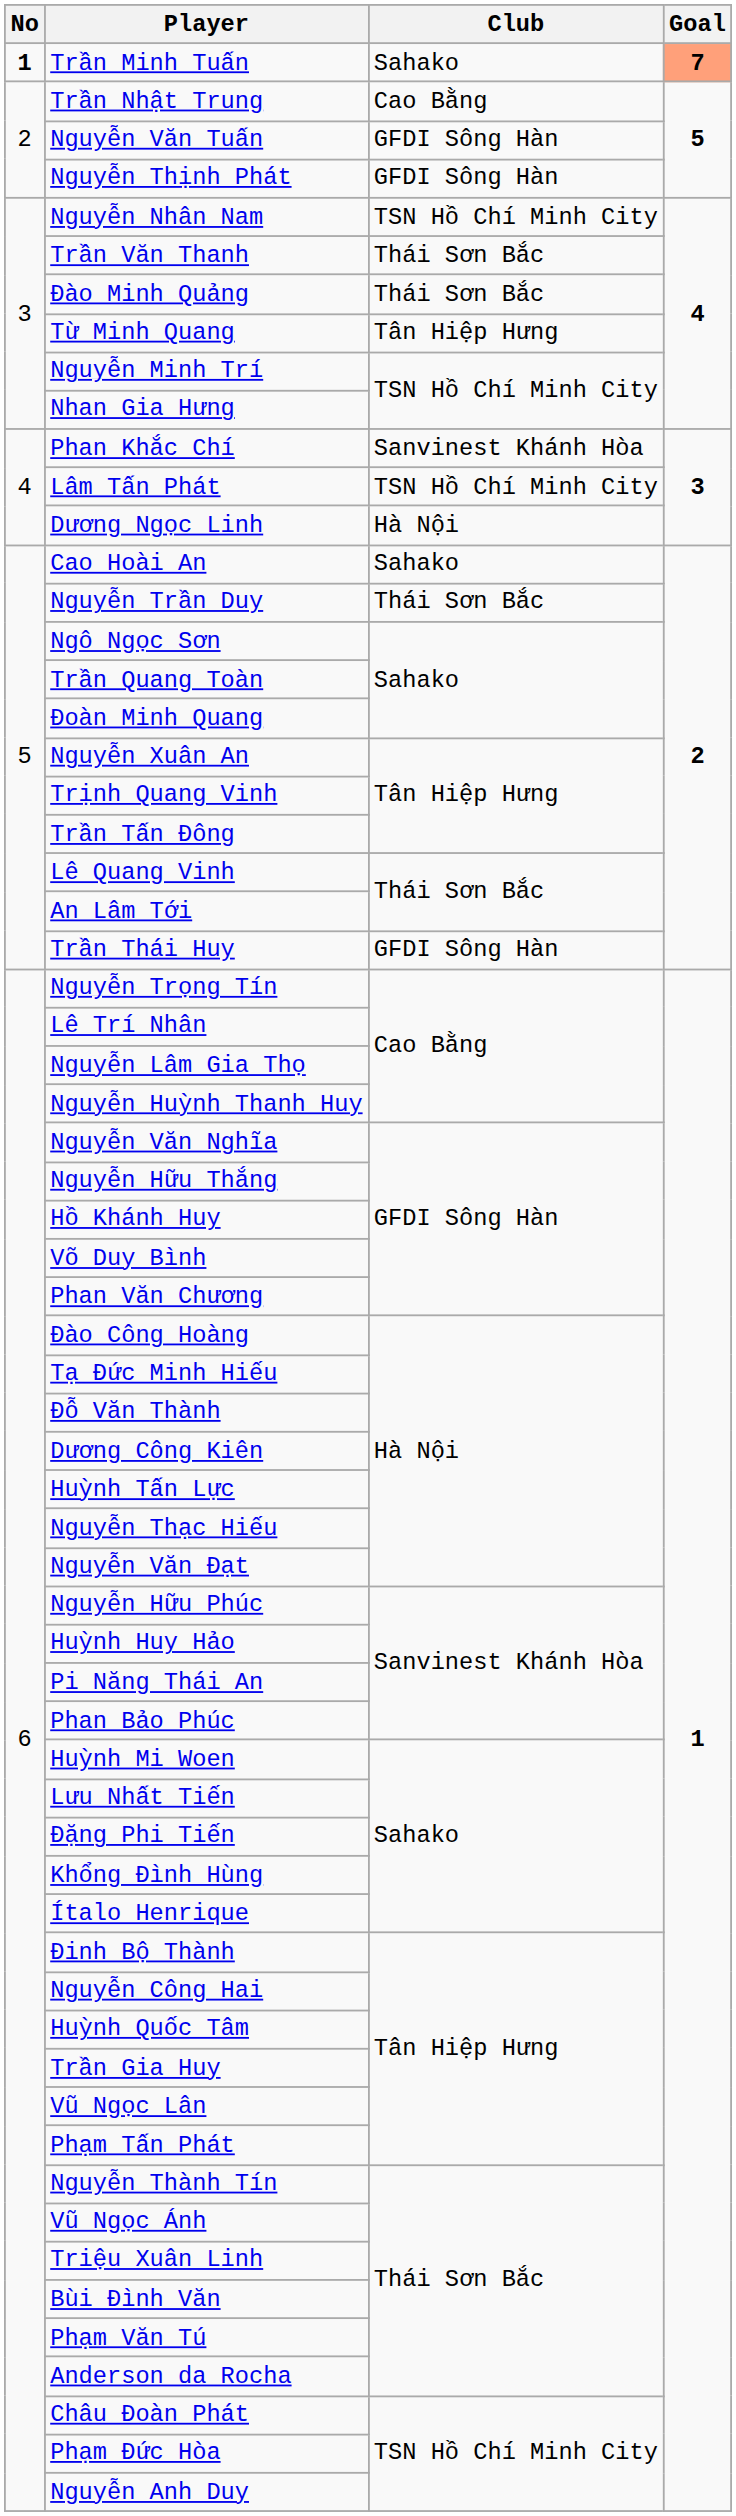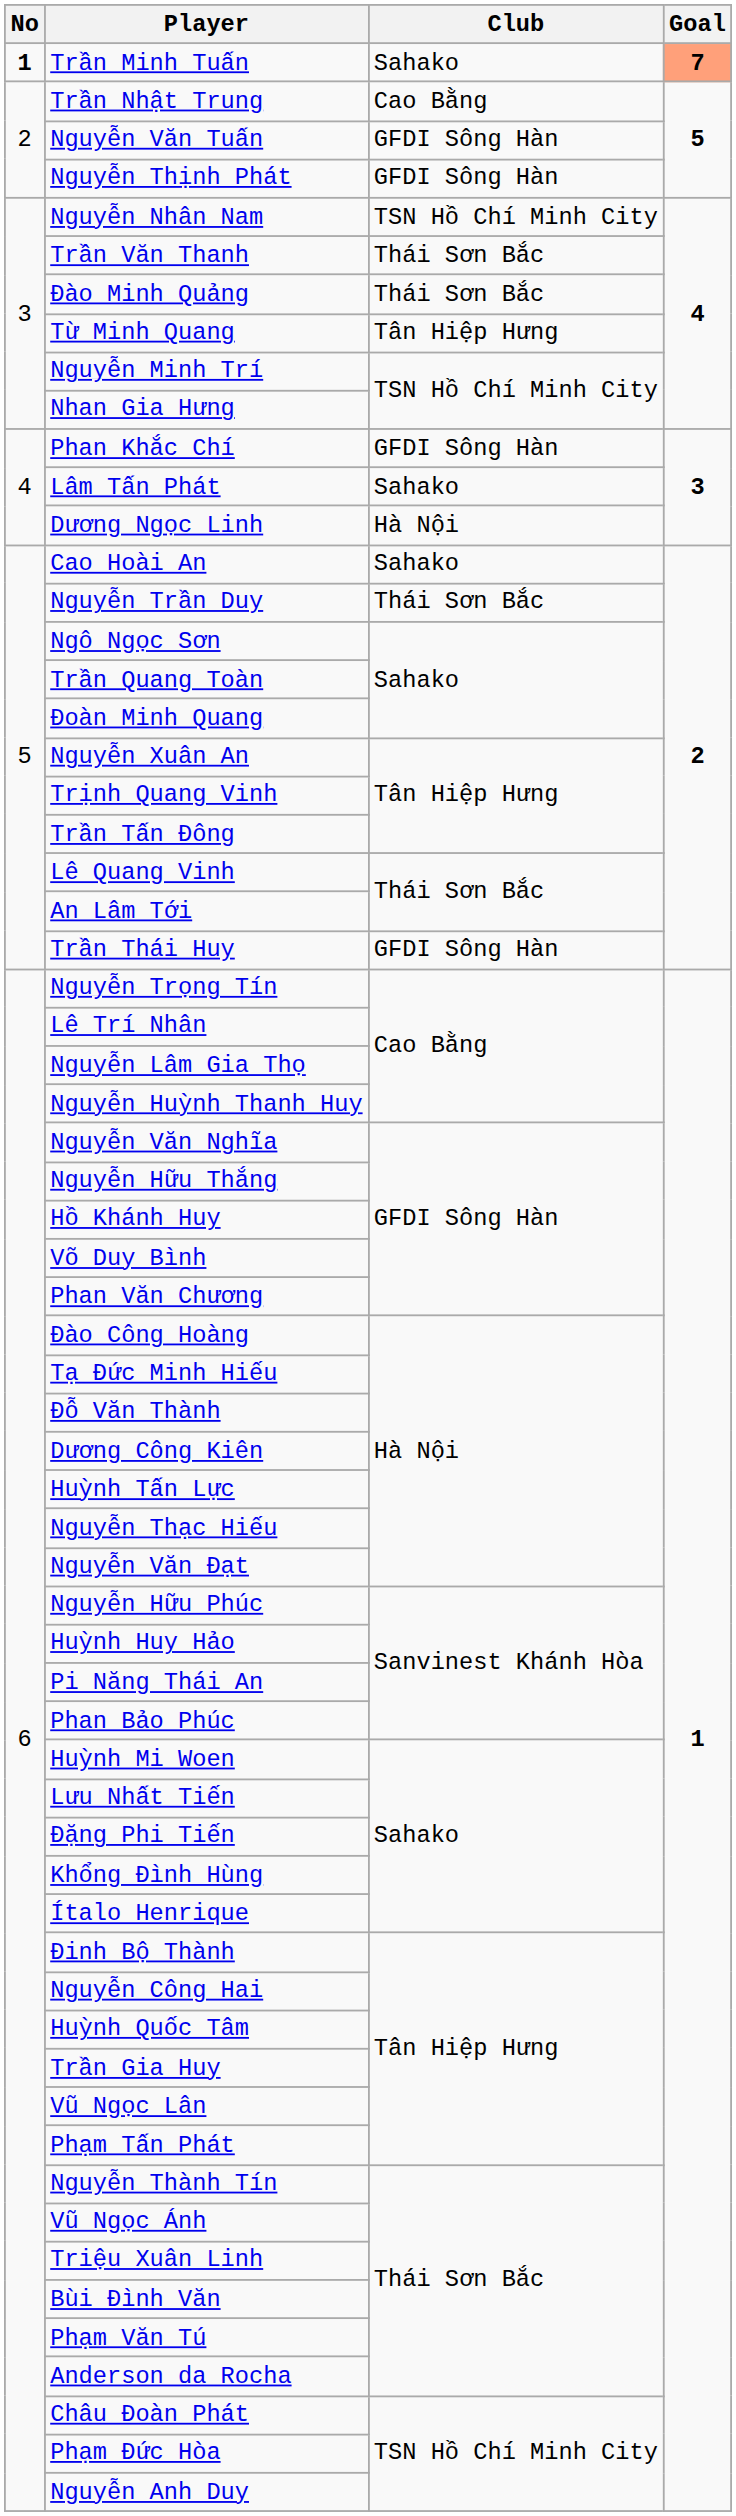 <table class="wikitable">
 <tr>
 <th>No</th>
 <th>Player</th>
 <th>Club</th>
 <th>Goal</th>
 </tr>
 <tr>
 <td align="center"><strong>1</strong></td>
 <td> <a href='#'>Trần Minh Tuấn</a></td>
 <td>Sahako</td>
 <td align="center" style="background: lightsalmon;"><strong>7</strong></td>
 </tr>
 <tr>
 <td rowspan="3" align="center">2</td>
 <td> <a href='#'>Trần Nhật Trung</a></td>
 <td>Cao Bằng</td>
 <td rowspan="3" align="center"><strong>5</strong></td>
 </tr>
 <tr>
 <td> <a href='#'>Nguyễn Văn Tuấn</a></td>
 <td>GFDI Sông Hàn</td>
 </tr>
 <tr>
 <td> <a href='#'>Nguyễn Thịnh Phát</a></td>
 <td>GFDI Sông Hàn</td>
 </tr>
 <tr>
 <td rowspan="6" align="center">3</td>
 <td> <a href='#'>Nguyễn Nhân Nam</a></td>
 <td>TSN Hồ Chí Minh City</td>
 <td rowspan="6" align="center"><strong>4</strong></td>
 </tr>
 <tr>
 <td> <a href='#'>Trần Văn Thanh</a></td>
 <td>Thái Sơn Bắc</td>
 </tr>
 <tr>
 <td> <a href='#'>Đào Minh Quảng</a></td>
 <td>Thái Sơn Bắc</td>
 </tr>
 <tr>
 <td> <a href='#'>Từ Minh Quang</a></td>
 <td>Tân Hiệp Hưng</td>
 </tr>
 <tr>
 <td> <a href='#'>Nguyễn Minh Trí</a></td>
 <td rowspan="2">TSN Hồ Chí Minh City</td>
 </tr>
 <tr>
 <td> <a href='#'>Nhan Gia Hưng</a></td>
 </tr>
 <tr>
 <td rowspan="3" align="center">4</td>
 <td> <a href='#'>Phan Khắc Chí</a></td>
-<td>Sanvinest Khánh Hòa</td>
+<td>GFDI Sông Hàn</td>
 <td rowspan="3" align="center"><strong>3</strong></td>
 </tr>
 <tr>
 <td> <a href='#'>Lâm Tấn Phát</a></td>
-<td>TSN Hồ Chí Minh City</td>
+<td>Sahako</td>
 </tr>
 <tr>
 <td> <a href='#'>Dương Ngọc Linh</a></td>
 <td>Hà Nội</td>
 </tr>
 <tr>
 <td rowspan="11" align="center">5</td>
 <td> <a href='#'>Cao Hoài An</a></td>
 <td>Sahako</td>
 <td rowspan="11" align="center"><strong>2</strong></td>
 </tr>
 <tr>
 <td> <a href='#'>Nguyễn Trần Duy</a></td>
 <td>Thái Sơn Bắc</td>
 </tr>
 <tr>
 <td> <a href='#'>Ngô Ngọc Sơn</a></td>
 <td rowspan="3">Sahako</td>
 </tr>
 <tr>
 <td> <a href='#'>Trần Quang Toàn</a></td>
 </tr>
 <tr>
 <td> <a href='#'>Đoàn Minh Quang</a></td>
 </tr>
 <tr>
 <td> <a href='#'>Nguyễn Xuân An</a></td>
 <td rowspan="3">Tân Hiệp Hưng</td>
 </tr>
 <tr>
 <td> <a href='#'>Trịnh Quang Vinh</a></td>
 </tr>
 <tr>
 <td> <a href='#'>Trần Tấn Đông</a></td>
 </tr>
 <tr>
 <td> <a href='#'>Lê Quang Vinh</a></td>
 <td rowspan="2">Thái Sơn Bắc</td>
 </tr>
 <tr>
 <td> <a href='#'>An Lâm Tới</a></td>
 </tr>
 <tr>
 <td> <a href='#'>Trần Thái Huy</a></td>
 <td>GFDI Sông Hàn</td>
 </tr>
 <tr>
 <td rowspan="40" align="center">6</td>
 <td> <a href='#'>Nguyễn Trọng Tín</a></td>
 <td rowspan="4">Cao Bằng</td>
 <td rowspan="40" align="center"><strong>1</strong></td>
 </tr>
 <tr>
 <td> <a href='#'>Lê Trí Nhân</a></td>
 </tr>
 <tr>
 <td> <a href='#'>Nguyễn Lâm Gia Thọ</a></td>
 </tr>
 <tr>
 <td> <a href='#'>Nguyễn Huỳnh Thanh Huy</a></td>
 </tr>
 <tr>
 <td> <a href='#'>Nguyễn Văn Nghĩa</a></td>
 <td rowspan="5">GFDI Sông Hàn</td>
 </tr>
 <tr>
 <td> <a href='#'>Nguyễn Hữu Thắng</a></td>
 </tr>
 <tr>
 <td> <a href='#'>Hồ Khánh Huy</a></td>
 </tr>
 <tr>
 <td> <a href='#'>Võ Duy Bình</a></td>
 </tr>
 <tr>
 <td> <a href='#'>Phan Văn Chương</a></td>
 </tr>
 <tr>
 <td> <a href='#'>Đào Công Hoàng</a></td>
 <td rowspan="7">Hà Nội</td>
 </tr>
 <tr>
 <td> <a href='#'>Tạ Đức Minh Hiếu</a></td>
 </tr>
 <tr>
 <td> <a href='#'>Đỗ Văn Thành</a></td>
 </tr>
 <tr>
 <td> <a href='#'>Dương Công Kiên</a></td>
 </tr>
 <tr>
 <td> <a href='#'>Huỳnh Tấn Lực</a></td>
 </tr>
 <tr>
 <td> <a href='#'>Nguyễn Thạc Hiếu</a></td>
 </tr>
 <tr>
 <td> <a href='#'>Nguyễn Văn Đạt</a></td>
 </tr>
 <tr>
 <td> <a href='#'>Nguyễn Hữu Phúc</a></td>
 <td rowspan="4">Sanvinest Khánh Hòa</td>
 </tr>
 <tr>
 <td> <a href='#'>Huỳnh Huy Hảo</a></td>
 </tr>
 <tr>
 <td> <a href='#'>Pi Năng Thái An</a></td>
 </tr>
 <tr>
 <td> <a href='#'>Phan Bảo Phúc</a></td>
 </tr>
 <tr>
 <td> <a href='#'>Huỳnh Mi Woen</a></td>
 <td rowspan="5">Sahako</td>
 </tr>
 <tr>
 <td> <a href='#'>Lưu Nhất Tiến</a></td>
 </tr>
 <tr>
 <td> <a href='#'>Đặng Phi Tiến</a></td>
 </tr>
 <tr>
 <td> <a href='#'>Khổng Đình Hùng</a></td>
 </tr>
 <tr>
 <td> <a href='#'>Ítalo Henrique</a></td>
 </tr>
 <tr>
 <td> <a href='#'>Đinh Bộ Thành</a></td>
 <td rowspan="6">Tân Hiệp Hưng</td>
 </tr>
 <tr>
 <td> <a href='#'>Nguyễn Công Hai</a></td>
 </tr>
 <tr>
 <td> <a href='#'>Huỳnh Quốc Tâm</a></td>
 </tr>
 <tr>
 <td> <a href='#'>Trần Gia Huy</a></td>
 </tr>
 <tr>
 <td> <a href='#'>Vũ Ngọc Lân</a></td>
 </tr>
 <tr>
 <td> <a href='#'>Phạm Tấn Phát</a></td>
 </tr>
 <tr>
 <td> <a href='#'>Nguyễn Thành Tín</a></td>
 <td rowspan="6">Thái Sơn Bắc</td>
 </tr>
 <tr>
 <td> <a href='#'>Vũ Ngọc Ánh</a></td>
 </tr>
 <tr>
 <td> <a href='#'>Triệu Xuân Linh</a></td>
 </tr>
 <tr>
 <td> <a href='#'>Bùi Đình Văn</a></td>
 </tr>
 <tr>
 <td> <a href='#'>Phạm Văn Tú</a></td>
 </tr>
 <tr>
 <td> <a href='#'>Anderson da Rocha</a></td>
 </tr>
 <tr>
 <td> <a href='#'>Châu Đoàn Phát</a></td>
 <td rowspan="3">TSN Hồ Chí Minh City</td>
 </tr>
 <tr>
 <td> <a href='#'>Phạm Đức Hòa</a></td>
 </tr>
 <tr>
 <td> <a href='#'>Nguyễn Anh Duy</a></td>
 </tr>
 </table>
